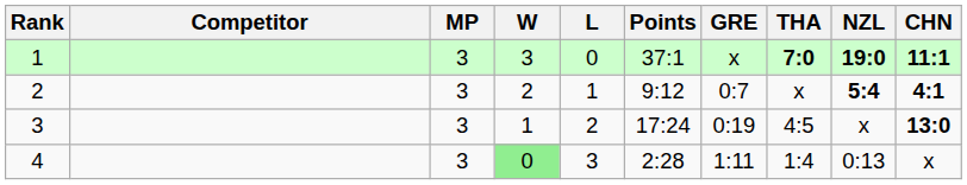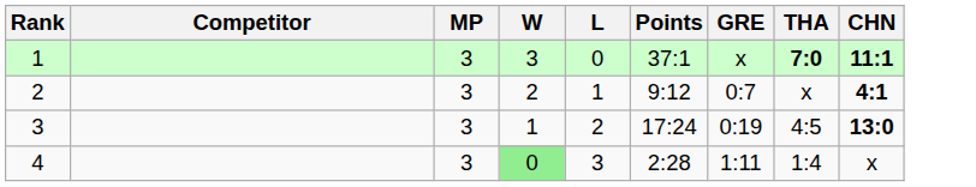 <table class="wikitable" style="text-align:center">
 <tr>
 <th>Rank</th>
 <th style="width:16em">Competitor</th>
 <th style="width:2.5em">MP</th>
 <th style="width:2.5em">W</th>
 <th style="width:2.5em">L</th>
 <th>Points</th>
 <th style="width:2.5em">GRE</th>
 <th style="width:2.5em">THA</th>
-<th style="width:2.5em">NZL</th>
 <th style="width:2.5em">CHN</th>
 </tr>
 <tr style="background:#cfc;">
 <td>1</td>
 <td style="text-align:left"></td>
 <td>3</td>
 <td>3</td>
 <td>0</td>
 <td>37:1</td>
 <td>x</td>
 <td><strong>7:0</strong></td>
-<td><strong>19:0</strong></td>
 <td><strong>11:1</strong></td>
 </tr>
 <tr>
 <td>2</td>
 <td style="text-align:left"></td>
 <td>3</td>
 <td>2</td>
 <td>1</td>
 <td>9:12</td>
 <td>0:7</td>
 <td>x</td>
-<td><strong>5:4</strong></td>
 <td><strong>4:1</strong></td>
 </tr>
 <tr>
 <td>3</td>
 <td style="text-align:left"></td>
 <td>3</td>
 <td>1</td>
 <td>2</td>
 <td>17:24</td>
 <td>0:19</td>
 <td>4:5</td>
-<td>x</td>
 <td><strong>13:0</strong></td>
 </tr>
 <tr>
 <td>4</td>
 <td style="text-align:left"></td>
 <td>3</td>
 <td style="background: lightgreen;">0</td>
 <td>3</td>
 <td>2:28</td>
 <td>1:11</td>
 <td>1:4</td>
-<td>0:13</td>
 <td>x</td>
 </tr>
 </table>
